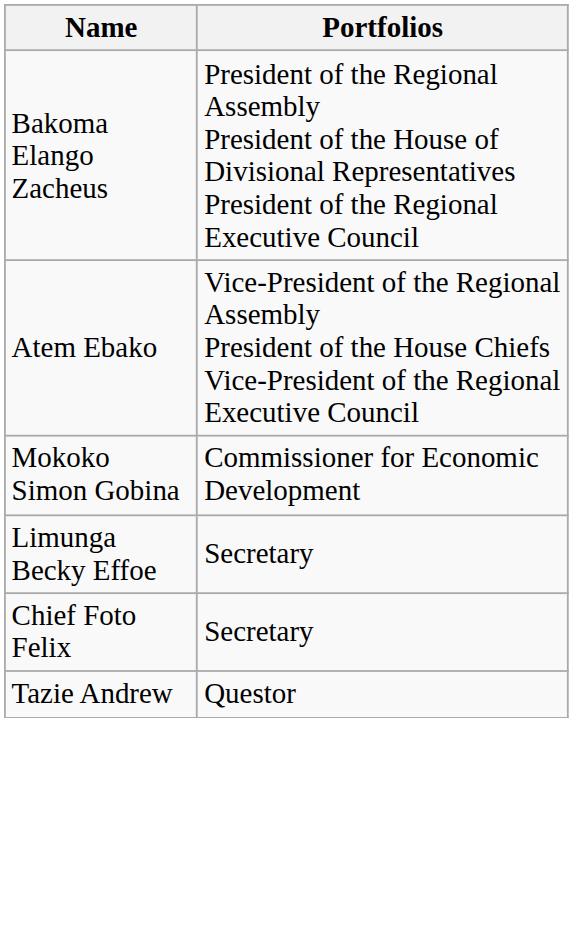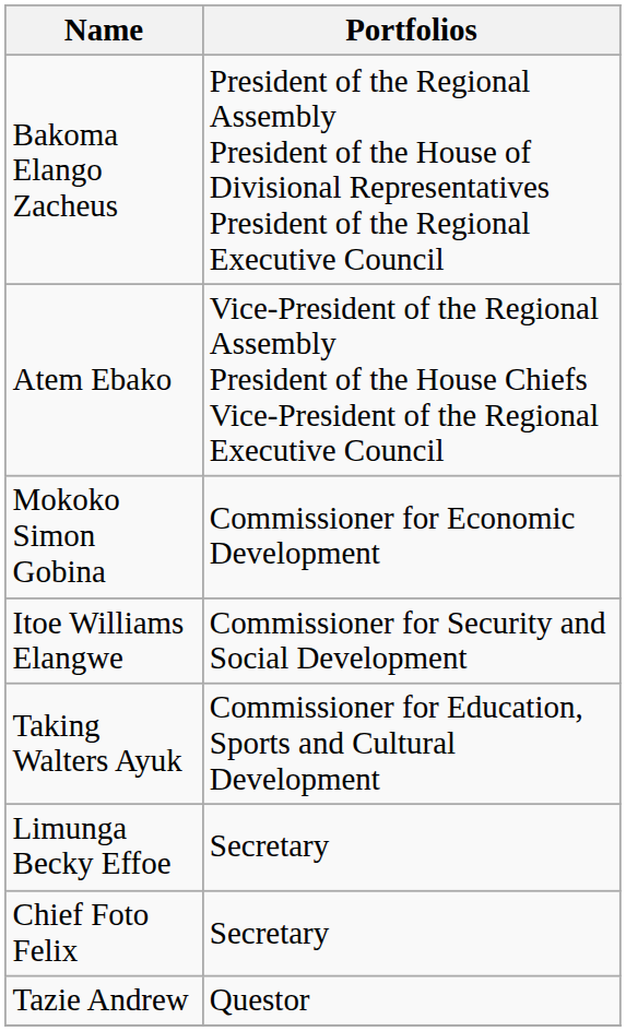 <table class="wikitable" style="width:50%;">
 <tr>
 <th>Name</th>
 <th>Portfolios</th>
 </tr>
 <tr>
 <td>Bakoma Elango Zacheus</td>
 <td>President of the Regional Assembly<br>President of the House of Divisional Representatives<br>President of the Regional Executive Council</td>
 </tr>
 <tr>
 <td>Atem Ebako</td>
 <td>Vice-President of the Regional Assembly<br>President of the House Chiefs<br>Vice-President of the Regional Executive Council</td>
 </tr>
 <tr>
 <td>Mokoko Simon Gobina</td>
 <td>Commissioner for Economic Development</td>
 </tr>
 <tr>
+<td>Itoe Williams Elangwe</td>
+<td>Commissioner for Security and Social Development</td>
+</tr>
+<tr>
+<td>Taking Walters Ayuk</td>
+<td>Commissioner for Education, Sports and Cultural Development</td>
+</tr>
+<tr>
 <td>Limunga Becky Effoe</td>
 <td>Secretary</td>
 </tr>
 <tr>
 <td>Chief Foto Felix</td>
 <td>Secretary</td>
 </tr>
 <tr>
 <td>Tazie Andrew</td>
 <td>Questor</td>
 </tr>
 <tr>
 </tr>
 </table>
